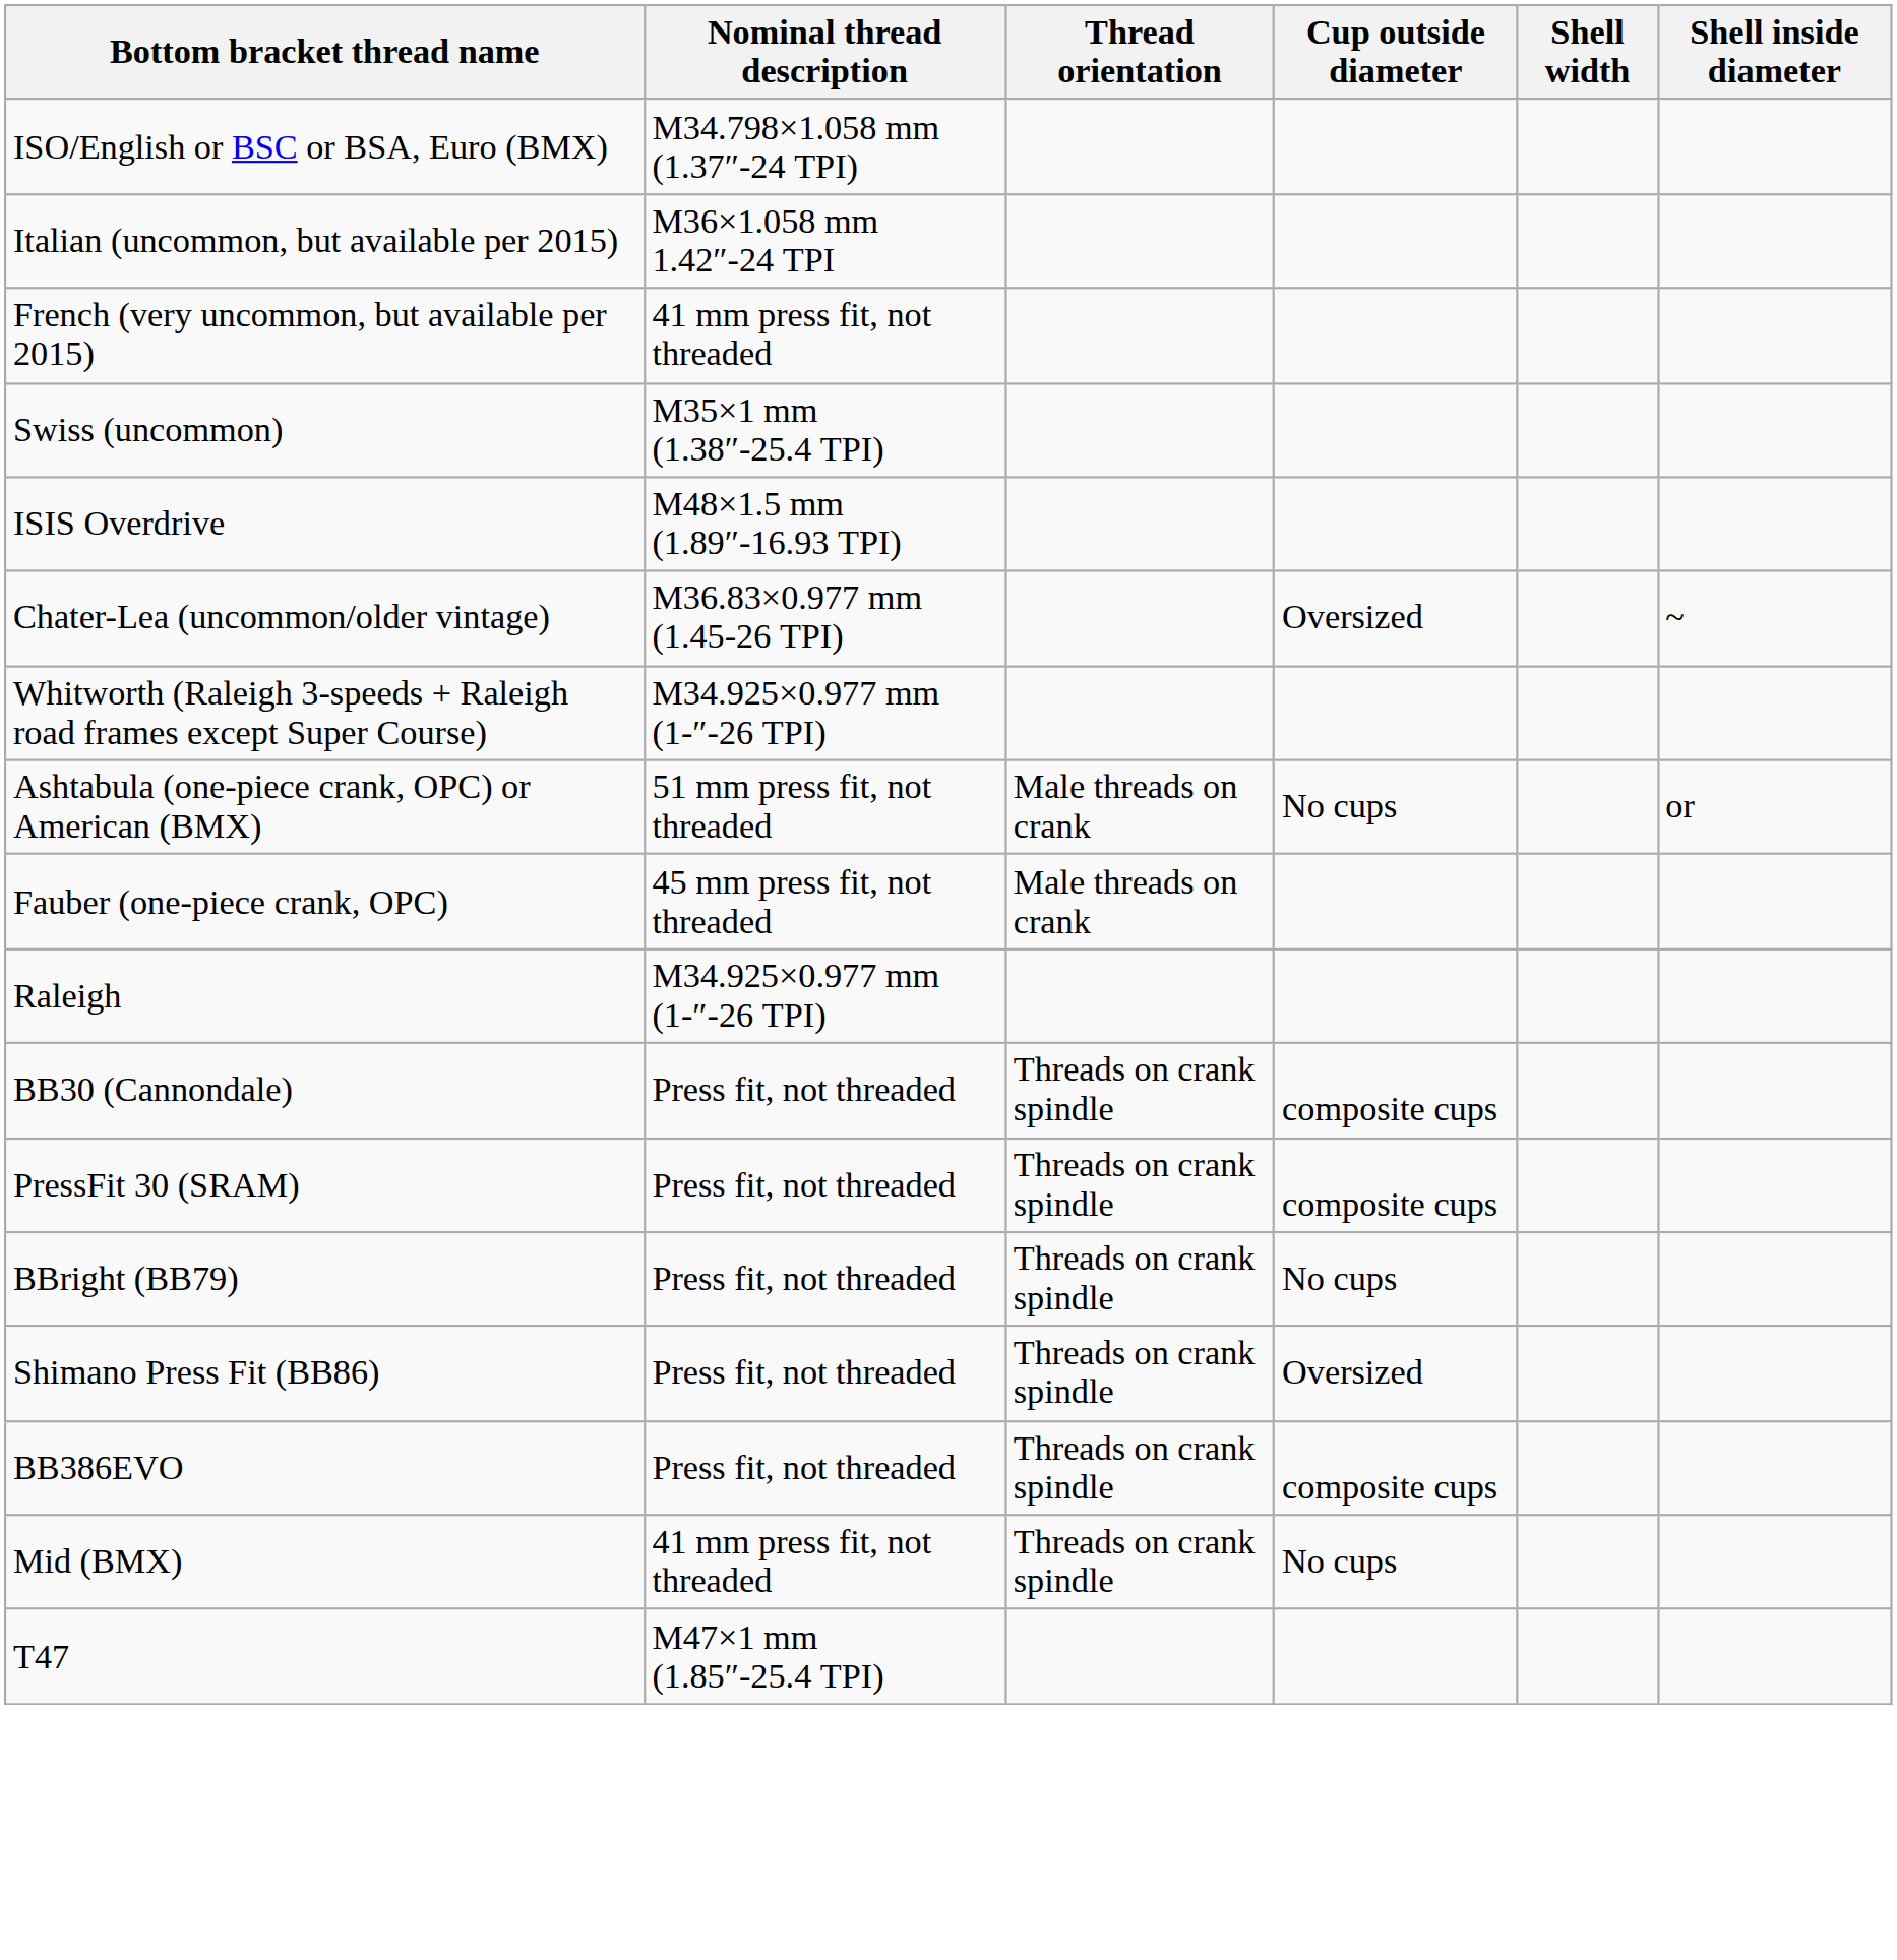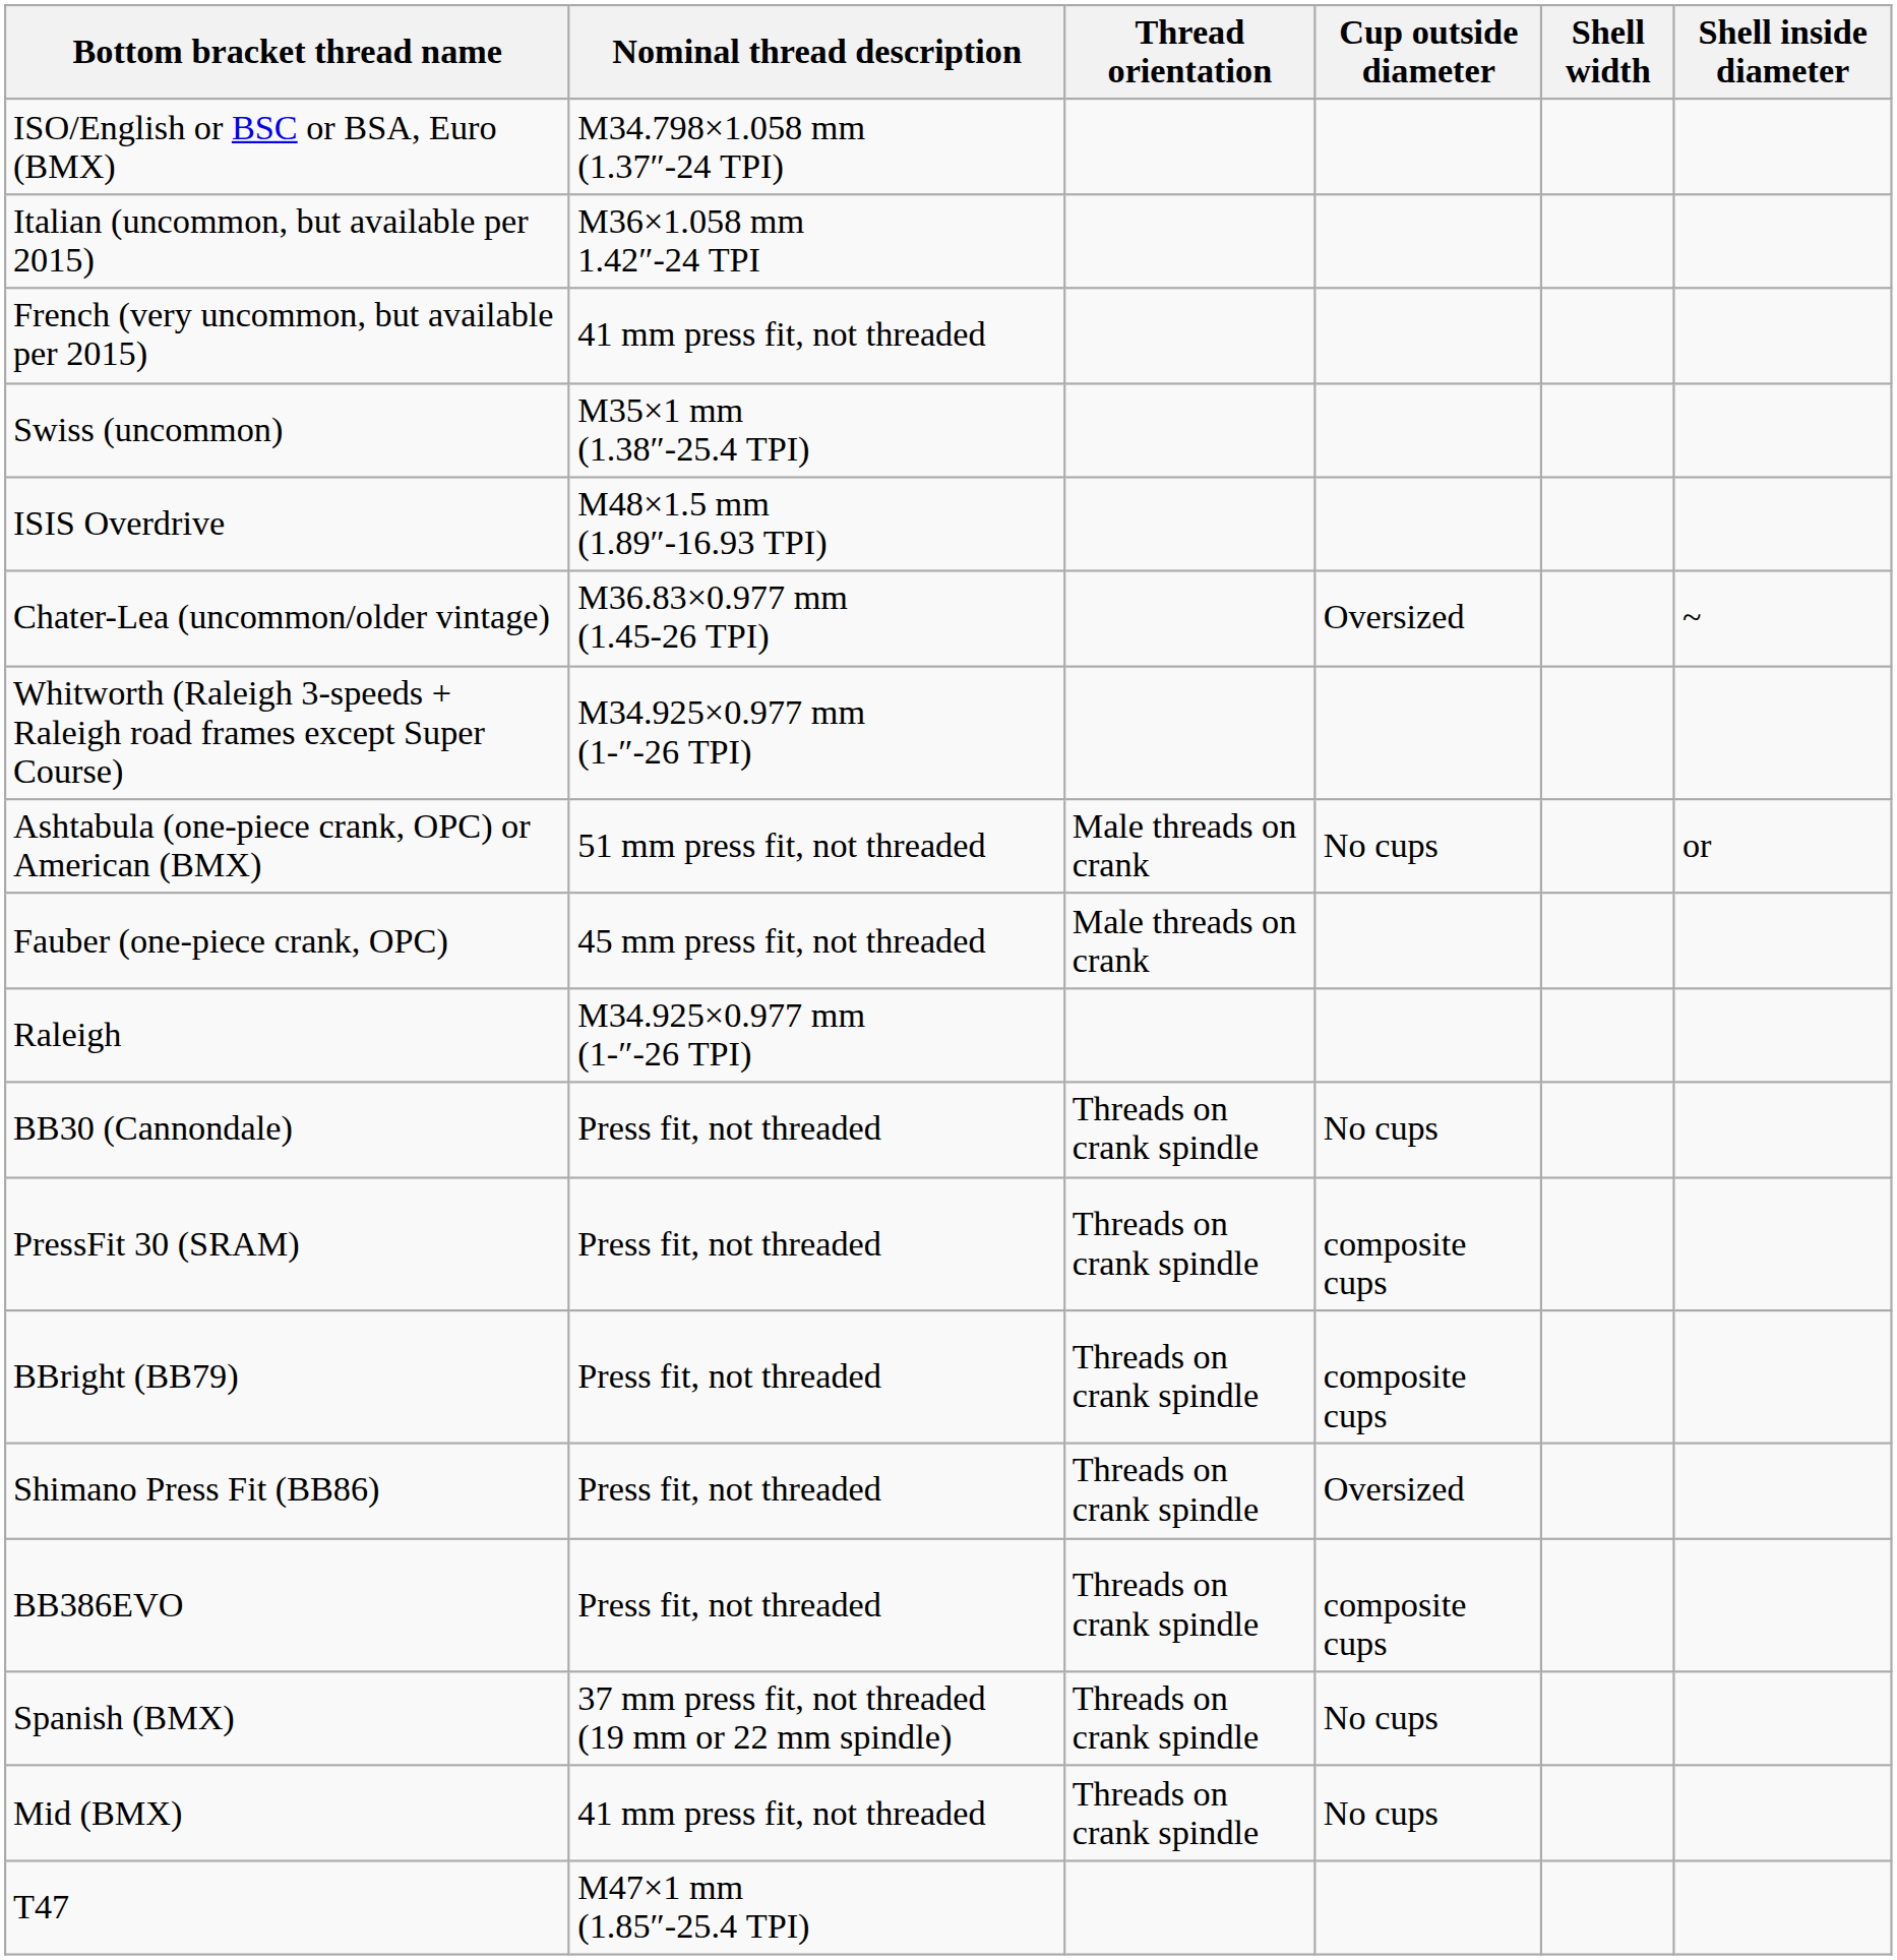 <table class="wikitable sortable">
 <tr>
 <th scope="col">Bottom bracket thread name</th>
 <th scope="col">Nominal thread description</th>
 <th scope="col">Thread orientation</th>
 <th scope="col">Cup outside diameter</th>
 <th scope="col">Shell width</th>
 <th scope="col">Shell inside diameter</th>
 </tr>
 <tr>
 <td>ISO/English or <a href='#'>BSC</a> or BSA, Euro (BMX)</td>
 <td>M34.798×1.058 mm <br>(1.37″-24 TPI)</td>
 <td></td>
 <td></td>
 <td></td>
 <td></td>
 </tr>
 <tr>
 <td>Italian (uncommon, but available per 2015)</td>
 <td>M36×1.058 mm <br>1.42″-24 TPI</td>
 <td></td>
 <td></td>
 <td></td>
 <td></td>
 </tr>
 <tr>
 <td>French (very uncommon, but available per 2015)</td>
 <td>41 mm press fit, not threaded</td>
 <td></td>
 <td></td>
 <td></td>
 <td></td>
 </tr>
 <tr>
 <td>Swiss (uncommon)</td>
 <td>M35×1 mm <br>(1.38″-25.4 TPI)</td>
 <td></td>
 <td></td>
 <td></td>
 <td></td>
 </tr>
 <tr>
 <td>ISIS Overdrive</td>
 <td>M48×1.5 mm <br>(1.89″-16.93 TPI)</td>
 <td></td>
 <td></td>
 <td></td>
 <td></td>
 </tr>
 <tr>
 <td>Chater-Lea (uncommon/older vintage)</td>
 <td>M36.83×0.977 mm <br>(1.45-26 TPI)</td>
 <td></td>
 <td>Oversized</td>
 <td></td>
 <td>~</td>
 </tr>
 <tr>
 <td>Whitworth (Raleigh 3-speeds + Raleigh road frames except Super Course)</td>
 <td>M34.925×0.977 mm <br>(1-″-26 TPI)</td>
 <td></td>
 <td></td>
 <td></td>
 <td></td>
 </tr>
 <tr>
 <td>Ashtabula (one-piece crank, OPC) or American (BMX)</td>
 <td>51 mm press fit, not threaded</td>
 <td>Male threads on crank </td>
 <td>No cups</td>
 <td></td>
 <td> or </td>
 </tr>
 <tr>
 <td>Fauber (one-piece crank, OPC)</td>
 <td>45 mm press fit, not threaded</td>
 <td>Male threads on crank</td>
 <td></td>
 <td></td>
 <td></td>
 </tr>
 <tr>
 <td>Raleigh</td>
 <td>M34.925×0.977 mm <br>(1-″-26 TPI)</td>
 <td></td>
 <td></td>
 <td></td>
 <td></td>
 </tr>
 <tr>
 <td>BB30 (Cannondale)</td>
 <td>Press fit, not threaded</td>
 <td>Threads on crank spindle</td>
-<td><br>composite cups</td>
+<td>No cups</td>
 <td></td>
 <td></td>
 </tr>
 <tr>
 <td>PressFit 30 (SRAM)</td>
 <td>Press fit, not threaded</td>
 <td>Threads on crank spindle</td>
 <td><br>composite cups</td>
 <td></td>
 <td></td>
 </tr>
 <tr>
 <td>BBright (BB79)</td>
 <td>Press fit, not threaded</td>
 <td>Threads on crank spindle</td>
-<td>No cups</td>
+<td><br>composite cups</td>
 <td></td>
 <td></td>
 </tr>
 <tr>
 <td>Shimano Press Fit (BB86)</td>
 <td>Press fit, not threaded</td>
 <td>Threads on crank spindle</td>
 <td>Oversized</td>
 <td></td>
 <td></td>
 </tr>
 <tr>
 <td>BB386EVO</td>
 <td>Press fit, not threaded</td>
 <td>Threads on crank spindle</td>
 <td><br>composite cups</td>
 <td></td>
 <td></td>
 </tr>
 <tr>
+<td>Spanish (BMX)</td>
+<td>37 mm press fit, not threaded (19 mm or 22 mm spindle)</td>
+<td>Threads on crank spindle</td>
+<td>No cups</td>
+<td></td>
+<td></td>
+</tr>
+<tr>
 <td>Mid (BMX)</td>
 <td>41 mm press fit, not threaded</td>
 <td>Threads on crank spindle</td>
 <td>No cups</td>
 <td></td>
 <td></td>
 </tr>
 <tr>
 <td>T47</td>
 <td>M47×1 mm <br>(1.85″-25.4 TPI)</td>
 <td></td>
 <td></td>
 <td></td>
 <td></td>
 </tr>
 </table>
